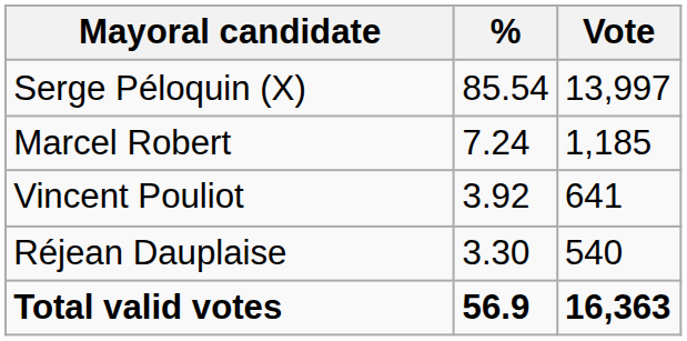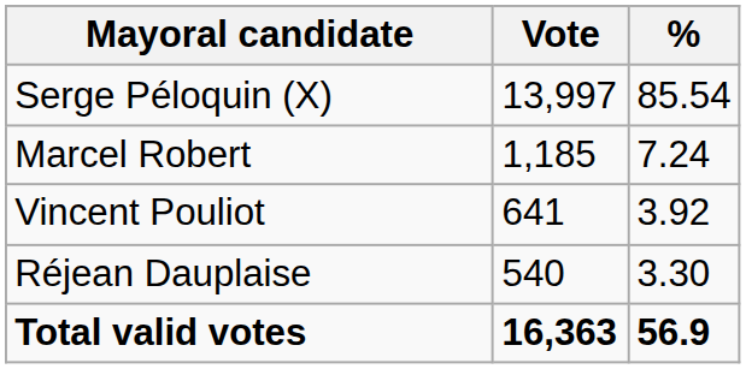 <table class="wikitable">
 <tr>
 <th bgcolor="#DDDDFF" width="200px">Mayoral candidate</th>
+<th bgcolor="#DDDDFF" width="50px">Vote</th>
 <th bgcolor="#DDDDFF" width="30px">%</th>
-<th bgcolor="#DDDDFF" width="50px">Vote</th>
 </tr>
 <tr>
 <td>Serge Péloquin (X)</td>
+<td>13,997</td>
 <td>85.54</td>
-<td>13,997</td>
 </tr>
 <tr>
 <td>Marcel Robert</td>
+<td>1,185</td>
 <td>7.24</td>
-<td>1,185</td>
 </tr>
 <tr>
 <td>Vincent Pouliot</td>
+<td>641</td>
 <td>3.92</td>
-<td>641</td>
 </tr>
 <tr>
 <td>Réjean Dauplaise</td>
+<td>540</td>
 <td>3.30</td>
-<td>540</td>
 </tr>
 <tr>
 <td><strong>Total valid votes</strong></td>
+<td><strong>16,363</strong></td>
 <td><strong>56.9</strong></td>
-<td><strong>16,363</strong></td>
 </tr>
 </table>
